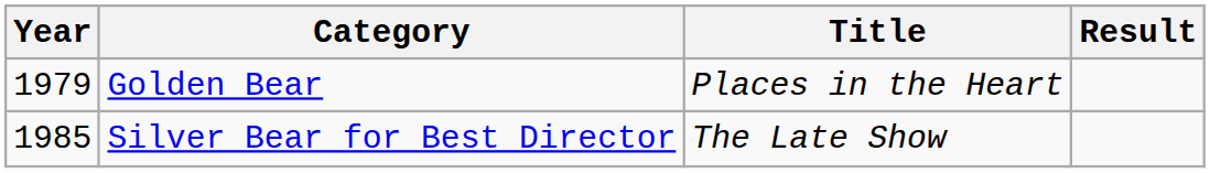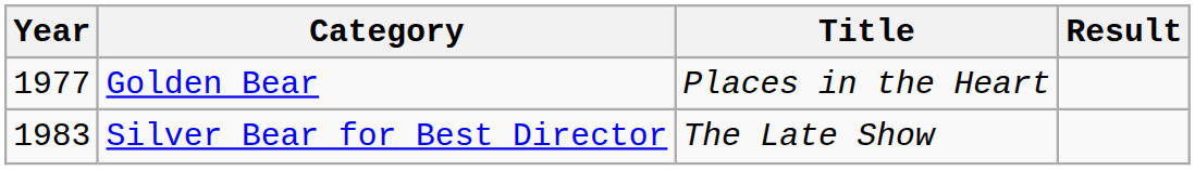 <table class="wikitable">
 <tr>
 <th>Year</th>
 <th>Category</th>
 <th>Title</th>
 <th>Result</th>
 </tr>
 <tr>
-<td>1979</td>
+<td>1977</td>
 <td><a href='#'>Golden Bear</a></td>
 <td><em>Places in the Heart</em></td>
 <td></td>
 </tr>
 <tr>
-<td>1985</td>
+<td>1983</td>
 <td><a href='#'>Silver Bear for Best Director</a></td>
 <td><em>The Late Show</em></td>
 <td></td>
 </tr>
 </table>
